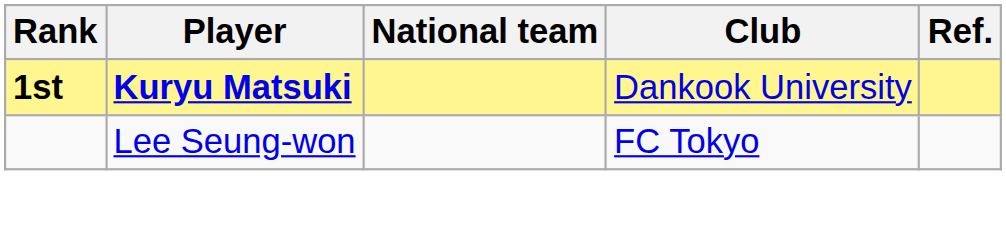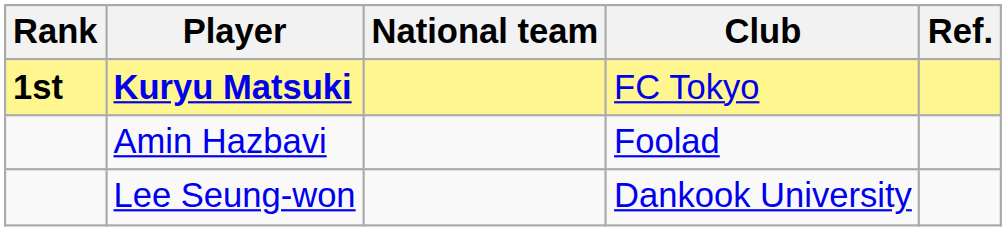 <table class="wikitable">
 <tr>
 <th>Rank</th>
 <th>Player</th>
 <th>National team</th>
 <th>Club</th>
 <th>Ref.</th>
 </tr>
 <tr bgcolor="#FFF68F">
 <td><strong>1st</strong></td>
 <td><strong><a href='#'>Kuryu Matsuki</a></strong></td>
 <td><strong></strong></td>
-<td> <a href='#'>Dankook University</a></td>
+<td> <a href='#'>FC Tokyo</a></td>
+<td></td>
+</tr>
+<tr>
+<td></td>
+<td><a href='#'>Amin Hazbavi</a></td>
+<td></td>
+<td> <a href='#'>Foolad</a></td>
 <td></td>
 </tr>
 <tr>
 <td></td>
 <td><a href='#'>Lee Seung-won</a></td>
 <td></td>
-<td> <a href='#'>FC Tokyo</a></td>
+<td> <a href='#'>Dankook University</a></td>
 <td></td>
 </tr>
 </table>
